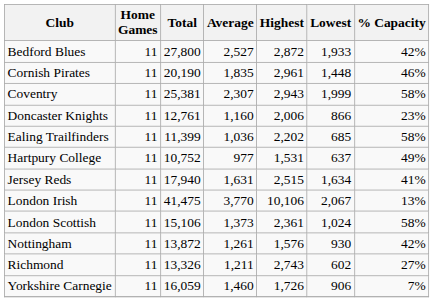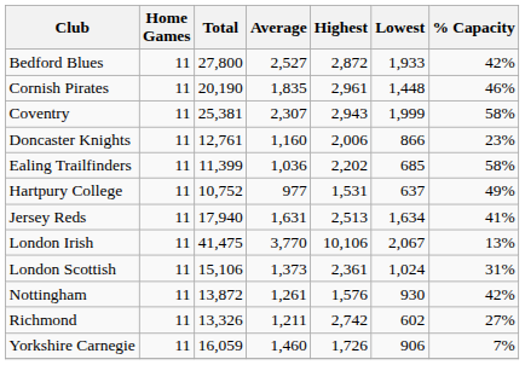 <table class="wikitable sortable" style="text-align:right">
 <tr>
 <th>Club</th>
 <th>Home<br>Games</th>
 <th>Total</th>
 <th>Average</th>
 <th>Highest</th>
 <th>Lowest</th>
 <th>% Capacity</th>
 </tr>
 <tr>
 <td style="text-align:left">Bedford Blues</td>
 <td>11</td>
 <td>27,800</td>
 <td>2,527</td>
 <td>2,872</td>
 <td>1,933</td>
 <td>42%</td>
 </tr>
 <tr>
 <td style="text-align:left">Cornish Pirates</td>
 <td>11</td>
 <td>20,190</td>
 <td>1,835</td>
 <td>2,961</td>
 <td>1,448</td>
 <td>46%</td>
 </tr>
 <tr>
 <td style="text-align:left">Coventry</td>
 <td>11</td>
 <td>25,381</td>
 <td>2,307</td>
 <td>2,943</td>
 <td>1,999</td>
 <td>58%</td>
 </tr>
 <tr>
 <td style="text-align:left">Doncaster Knights</td>
 <td>11</td>
 <td>12,761</td>
 <td>1,160</td>
 <td>2,006</td>
 <td>866</td>
 <td>23%</td>
 </tr>
 <tr>
 <td style="text-align:left">Ealing Trailfinders</td>
 <td>11</td>
 <td>11,399</td>
 <td>1,036</td>
 <td>2,202</td>
 <td>685</td>
 <td>58% </td>
 </tr>
 <tr>
 <td style="text-align:left">Hartpury College</td>
 <td>11</td>
 <td>10,752</td>
 <td>977</td>
 <td>1,531</td>
 <td>637</td>
 <td>49%</td>
 </tr>
 <tr>
 <td style="text-align:left">Jersey Reds</td>
 <td>11</td>
 <td>17,940</td>
 <td>1,631</td>
-<td>2,515</td>
+<td>2,513</td>
 <td>1,634</td>
 <td>41%</td>
 </tr>
 <tr>
 <td style="text-align:left">London Irish</td>
 <td>11</td>
 <td>41,475</td>
 <td>3,770</td>
 <td>10,106</td>
 <td>2,067</td>
 <td>13%</td>
 </tr>
 <tr>
 <td style="text-align:left">London Scottish</td>
 <td>11</td>
 <td>15,106</td>
 <td>1,373</td>
 <td>2,361</td>
 <td>1,024</td>
-<td>58%</td>
+<td>31%</td>
 </tr>
 <tr>
 <td style="text-align:left">Nottingham</td>
 <td>11</td>
 <td>13,872</td>
 <td>1,261</td>
 <td>1,576</td>
 <td>930</td>
 <td>42%</td>
 </tr>
 <tr>
 <td style="text-align:left">Richmond</td>
 <td>11</td>
 <td>13,326</td>
 <td>1,211</td>
-<td>2,743</td>
+<td>2,742</td>
 <td>602</td>
 <td>27%</td>
 </tr>
 <tr>
 <td style="text-align:left">Yorkshire Carnegie</td>
 <td>11</td>
 <td>16,059</td>
 <td>1,460</td>
 <td>1,726</td>
 <td>906</td>
 <td>7%</td>
 </tr>
 <tr>
 </tr>
 </table>
